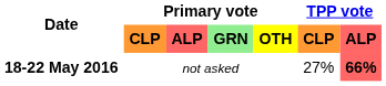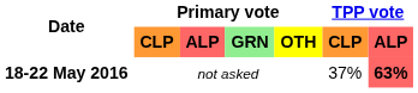 <table class="toccolours" cellpadding="5" cellspacing="0" style="text-align:center; margin-right:.5em; margin-top:.4em; font-size:90%;">
 <tr>
 <th rowspan="2">Date</th>
 <th colspan="4">Primary vote</th>
 <th colspan="2"><a href='#'>TPP vote</a></th>
 </tr>
 <tr>
 <th style="background:#f93;">CLP</th>
 <th style="background:#f66;">ALP</th>
 <th style="background:#90ee90;">GRN</th>
 <th style="background:#ff0;;">OTH</th>
 <th style="background:#f93;">CLP</th>
 <th style="background:#f66;">ALP</th>
 </tr>
 <tr>
 <th>18-22 May 2016</th>
 <td colspan=4><em><small>not asked</small></em></td>
-<td>27%</td>
-<td style="background:#f66;"><strong>66%</strong></td>
+<td>37%</td>
+<td style="background:#f66;"><strong>63%</strong></td>
 </tr>
 </table>
